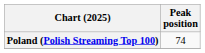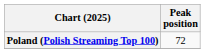 <table class="wikitable plainrowheaders" style="text-align:center">
 <tr>
 <th scope="col">Chart (2025)</th>
 <th scope="col">Peak<br>position</th>
 </tr>
 <tr>
 <th scope="row">Poland (<a href='#'>Polish Streaming Top 100</a>)</th>
-<td>74</td>
+<td>72</td>
 </tr>
 <tr>
 </tr>
 </table>
